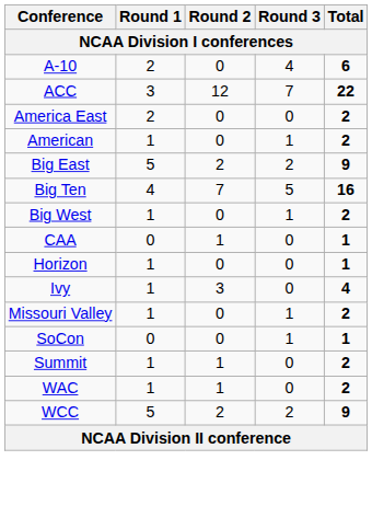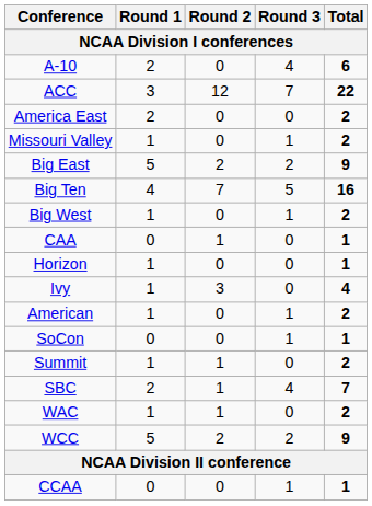 <table class="wikitable sortable" style="text-align:center">
 <tr>
 <th>Conference</th>
 <th>Round 1</th>
 <th>Round 2</th>
 <th>Round 3</th>
 <th>Total</th>
 </tr>
 <tr>
 <th colspan=5>NCAA Division I conferences</th>
 </tr>
 <tr>
 <td><a href='#'>A-10</a></td>
 <td>2</td>
 <td>0</td>
 <td>4</td>
 <td><strong>6</strong></td>
 </tr>
 <tr>
 <td><a href='#'>ACC</a></td>
 <td>3</td>
 <td>12</td>
 <td>7</td>
 <td><strong>22</strong></td>
 </tr>
 <tr>
 <td><a href='#'>America East</a></td>
 <td>2</td>
 <td>0</td>
 <td>0</td>
 <td><strong>2</strong></td>
 </tr>
 <tr>
-<td><a href='#'>American</a></td>
+<td><a href='#'>Missouri Valley</a></td>
 <td>1</td>
 <td>0</td>
 <td>1</td>
 <td><strong>2</strong></td>
 </tr>
 <tr>
 <td><a href='#'>Big East</a></td>
 <td>5</td>
 <td>2</td>
 <td>2</td>
 <td><strong>9</strong></td>
 </tr>
 <tr>
 <td><a href='#'>Big Ten</a></td>
 <td>4</td>
 <td>7</td>
 <td>5</td>
 <td><strong>16</strong></td>
 </tr>
 <tr>
 <td><a href='#'>Big West</a></td>
 <td>1</td>
 <td>0</td>
 <td>1</td>
 <td><strong>2</strong></td>
 </tr>
 <tr>
 <td><a href='#'>CAA</a></td>
 <td>0</td>
 <td>1</td>
 <td>0</td>
 <td><strong>1</strong></td>
 </tr>
 <tr>
 <td><a href='#'>Horizon</a></td>
 <td>1</td>
 <td>0</td>
 <td>0</td>
 <td><strong>1</strong></td>
 </tr>
 <tr>
 <td><a href='#'>Ivy</a></td>
 <td>1</td>
 <td>3</td>
 <td>0</td>
 <td><strong>4</strong></td>
 </tr>
 <tr>
-<td><a href='#'>Missouri Valley</a></td>
+<td><a href='#'>American</a></td>
 <td>1</td>
 <td>0</td>
 <td>1</td>
 <td><strong>2</strong></td>
 </tr>
 <tr>
 <td><a href='#'>SoCon</a></td>
 <td>0</td>
 <td>0</td>
 <td>1</td>
 <td><strong>1</strong></td>
 </tr>
 <tr>
 <td><a href='#'>Summit</a></td>
 <td>1</td>
 <td>1</td>
 <td>0</td>
 <td><strong>2</strong></td>
 </tr>
 <tr>
+<td><a href='#'>SBC</a></td>
+<td>2</td>
+<td>1</td>
+<td>4</td>
+<td><strong>7</strong></td>
+</tr>
+<tr>
 <td><a href='#'>WAC</a></td>
 <td>1</td>
 <td>1</td>
 <td>0</td>
 <td><strong>2</strong></td>
 </tr>
 <tr>
 <td><a href='#'>WCC</a></td>
 <td>5</td>
 <td>2</td>
 <td>2</td>
 <td><strong>9</strong></td>
 </tr>
 <tr>
 <th colspan=5>NCAA Division II conference</th>
 </tr>
+<tr>
+<td><a href='#'>CCAA</a></td>
+<td>0</td>
+<td>0</td>
+<td>1</td>
+<td><strong>1</strong></td>
+</tr>
 </table>
